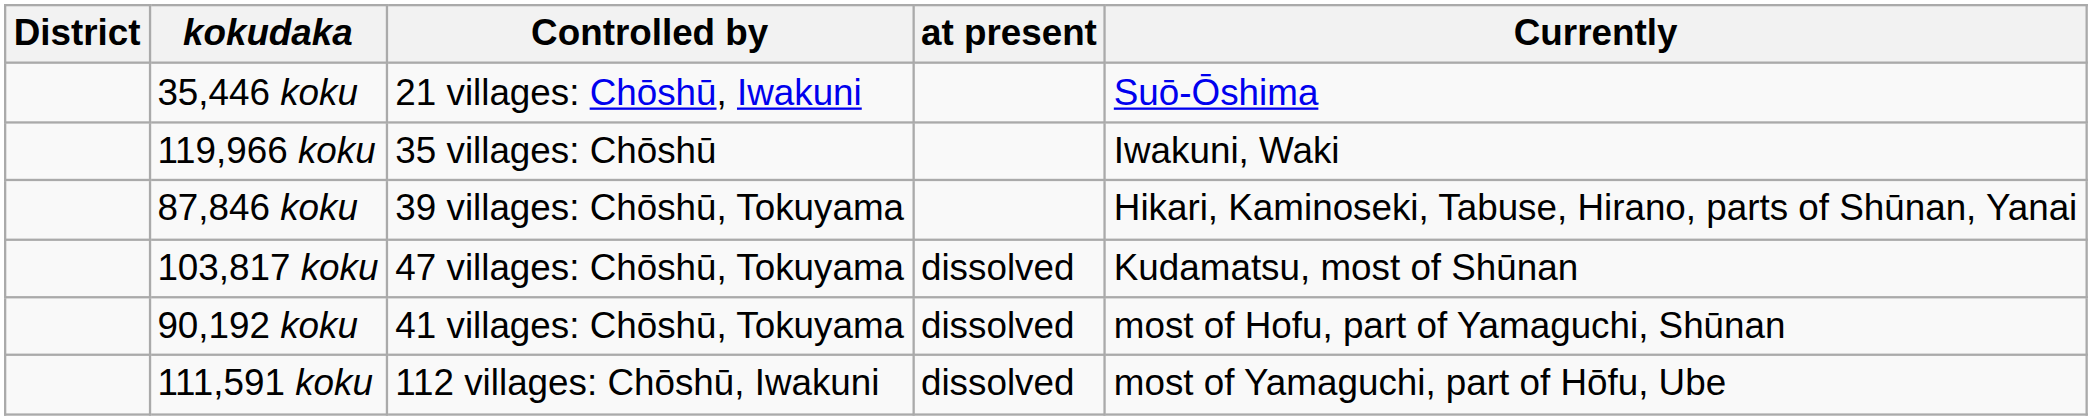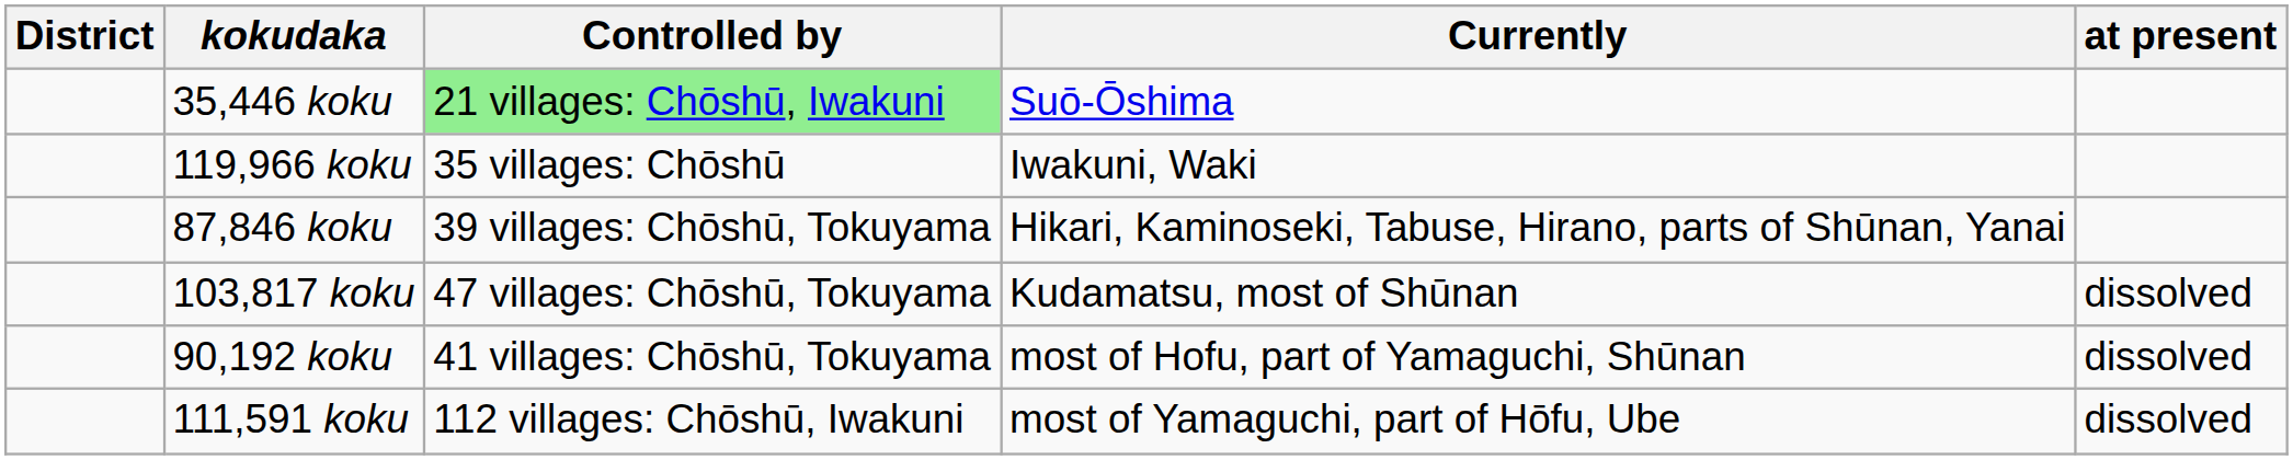 <table class="wikitable">
 <tr>
 <th>District</th>
 <th><em>kokudaka</em></th>
 <th>Controlled by</th>
+<th>Currently</th>
 <th>at present</th>
-<th>Currently</th>
 </tr>
 <tr>
 <td></td>
 <td>35,446 <em>koku</em></td>
-<td>21 villages:  <a href='#'> Chōshū</a>, <a href='#'>Iwakuni</a></td>
+<td style="background: lightgreen;">21 villages:  <a href='#'> Chōshū</a>, <a href='#'>Iwakuni</a></td>
+<td><a href='#'>Suō-Ōshima</a></td>
 <td></td>
-<td><a href='#'>Suō-Ōshima</a></td>
 </tr>
 <tr>
 <td></td>
 <td>119,966 <em>koku</em></td>
 <td>35 villages: Chōshū</td>
+<td>Iwakuni, Waki</td>
 <td></td>
-<td>Iwakuni, Waki</td>
 </tr>
 <tr>
 <td></td>
 <td>87,846 <em>koku</em></td>
 <td>39 villages: Chōshū, Tokuyama</td>
+<td>Hikari, Kaminoseki, Tabuse, Hirano, parts of Shūnan, Yanai</td>
 <td></td>
-<td>Hikari, Kaminoseki, Tabuse, Hirano, parts of Shūnan, Yanai</td>
 </tr>
 <tr>
 <td></td>
 <td>103,817 <em>koku</em></td>
 <td>47 villages: Chōshū, Tokuyama</td>
+<td>Kudamatsu, most of Shūnan</td>
 <td>dissolved</td>
-<td>Kudamatsu, most of Shūnan</td>
 </tr>
 <tr>
 <td></td>
 <td>90,192 <em>koku</em></td>
 <td>41 villages: Chōshū, Tokuyama</td>
+<td>most of Hofu, part of Yamaguchi, Shūnan</td>
 <td>dissolved</td>
-<td>most of Hofu, part of Yamaguchi, Shūnan</td>
 </tr>
 <tr>
 <td></td>
 <td>111,591 <em>koku</em></td>
 <td>112 villages: Chōshū, Iwakuni</td>
+<td>most of Yamaguchi, part of Hōfu, Ube</td>
 <td>dissolved</td>
-<td>most of Yamaguchi, part of Hōfu, Ube</td>
 </tr>
 </table>
